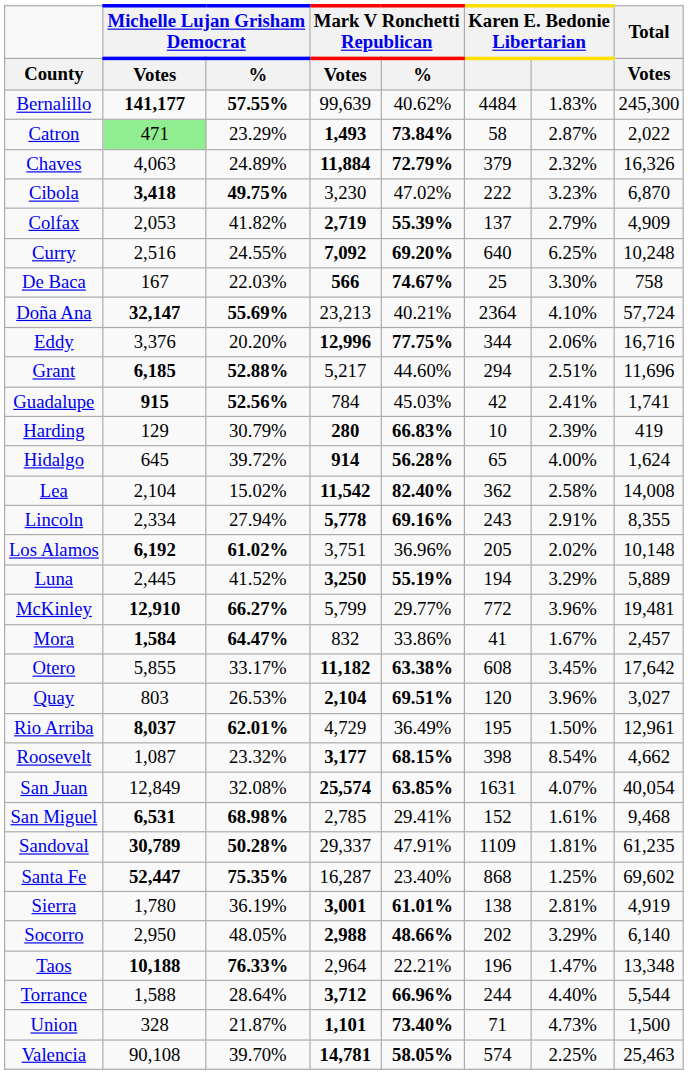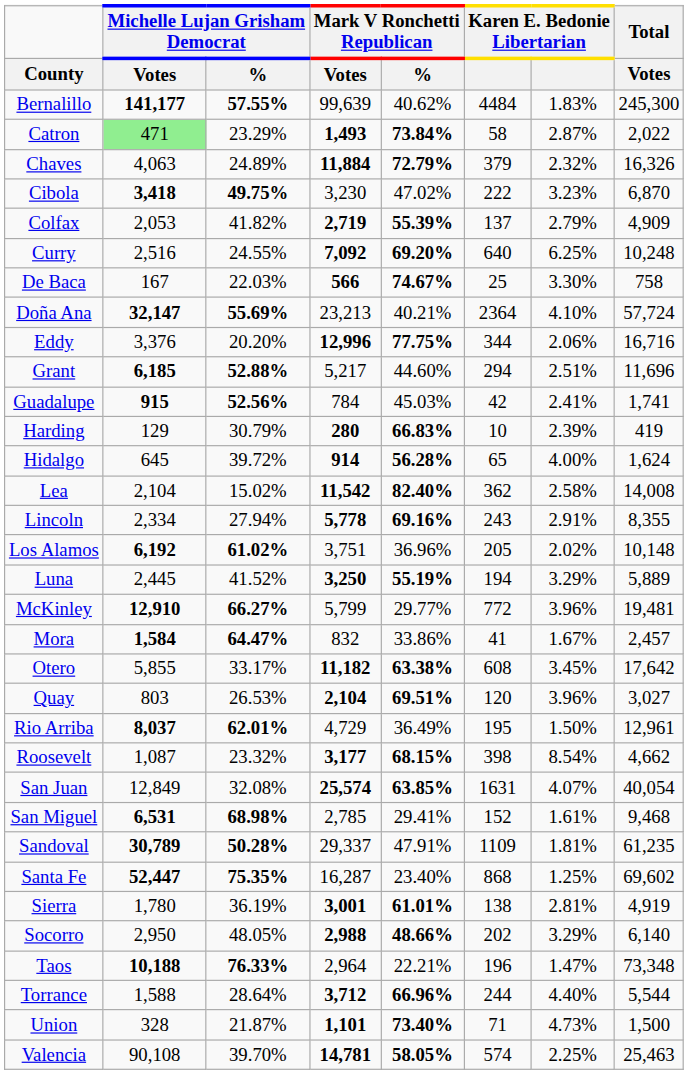 <table class="wikitable sortable" style="text-align:center">
 <tr>
 <td></td>
 <th colspan="2" style="border-top:solid #00f 3px; border-bottom:solid #00f 3px;"><a href='#'>Michelle Lujan Grisham</a><br><a href='#'>Democrat</a></th>
 <th colspan="2" style="border-top:solid #f00 3px; border-bottom:solid #f00 3px;">Mark V Ronchetti<br><a href='#'>Republican</a></th>
 <th colspan="2" style="border-top:solid #ffdf00 3px; border-bottom:solid #ffdf00 3px;">Karen E. Bedonie <br><a href='#'>Libertarian</a></th>
 <th colspan="1" style="text-align:center;">Total</th>
 </tr>
 <tr>
 <th style="text-align:center;">County</th>
 <th style="text-align:center;" data-sort-type="number">Votes</th>
 <th style="text-align:center;" data-sort-type="number">%</th>
 <th style="text-align:center;" data-sort-type="number">Votes</th>
 <th style="text-align:center;" data-sort-type="number">%</th>
 <th></th>
 <th></th>
 <th style="text-align:center;" data-sort-type="number">Votes</th>
 </tr>
 <tr>
 <td><a href='#'>Bernalillo</a></td>
 <td><strong>141,177</strong></td>
 <td><strong>57.55%</strong></td>
 <td>99,639</td>
 <td>40.62%</td>
 <td>4484</td>
 <td>1.83%</td>
 <td>245,300</td>
 </tr>
 <tr>
 <td><a href='#'>Catron</a></td>
 <td style="background: lightgreen;">471</td>
 <td>23.29%</td>
 <td><strong>1,493</strong></td>
 <td><strong>73.84%</strong></td>
 <td>58</td>
 <td>2.87%</td>
 <td>2,022</td>
 </tr>
 <tr>
 <td><a href='#'>Chaves</a></td>
 <td>4,063</td>
 <td>24.89%</td>
 <td><strong>11,884</strong></td>
 <td><strong>72.79%</strong></td>
 <td>379</td>
 <td>2.32%</td>
 <td>16,326</td>
 </tr>
 <tr>
 <td><a href='#'>Cibola</a></td>
 <td><strong>3,418</strong></td>
 <td><strong>49.75%</strong></td>
 <td>3,230</td>
 <td>47.02%</td>
 <td>222</td>
 <td>3.23%</td>
 <td>6,870</td>
 </tr>
 <tr>
 <td><a href='#'>Colfax</a></td>
 <td>2,053</td>
 <td>41.82%</td>
 <td><strong>2,719</strong></td>
 <td><strong>55.39%</strong></td>
 <td>137</td>
 <td>2.79%</td>
 <td>4,909</td>
 </tr>
 <tr>
 <td><a href='#'>Curry</a></td>
 <td>2,516</td>
 <td>24.55%</td>
 <td><strong>7,092</strong></td>
 <td><strong>69.20%</strong></td>
 <td>640</td>
 <td>6.25%</td>
 <td>10,248</td>
 </tr>
 <tr>
 <td><a href='#'>De Baca</a></td>
 <td>167</td>
 <td>22.03%</td>
 <td><strong>566</strong></td>
 <td><strong>74.67%</strong></td>
 <td>25</td>
 <td>3.30%</td>
 <td>758</td>
 </tr>
 <tr>
 <td><a href='#'>Doña Ana</a></td>
 <td><strong>32,147</strong></td>
 <td><strong>55.69%</strong></td>
 <td>23,213</td>
 <td>40.21%</td>
 <td>2364</td>
 <td>4.10%</td>
 <td>57,724</td>
 </tr>
 <tr>
 <td><a href='#'>Eddy</a></td>
 <td>3,376</td>
 <td>20.20%</td>
 <td><strong>12,996</strong></td>
 <td><strong>77.75%</strong></td>
 <td>344</td>
 <td>2.06%</td>
 <td>16,716</td>
 </tr>
 <tr>
 <td><a href='#'>Grant</a></td>
 <td><strong>6,185</strong></td>
 <td><strong>52.88%</strong></td>
 <td>5,217</td>
 <td>44.60%</td>
 <td>294</td>
 <td>2.51%</td>
 <td>11,696</td>
 </tr>
 <tr>
 <td><a href='#'>Guadalupe</a></td>
 <td><strong>915</strong></td>
 <td><strong>52.56%</strong></td>
 <td>784</td>
 <td>45.03%</td>
 <td>42</td>
 <td>2.41%</td>
 <td>1,741</td>
 </tr>
 <tr>
 <td><a href='#'>Harding</a></td>
 <td>129</td>
 <td>30.79%</td>
 <td><strong>280</strong></td>
 <td><strong>66.83%</strong></td>
 <td>10</td>
 <td>2.39%</td>
 <td>419</td>
 </tr>
 <tr>
 <td><a href='#'>Hidalgo</a></td>
 <td>645</td>
 <td>39.72%</td>
 <td><strong>914</strong></td>
 <td><strong>56.28%</strong></td>
 <td>65</td>
 <td>4.00%</td>
 <td>1,624</td>
 </tr>
 <tr>
 <td><a href='#'>Lea</a></td>
 <td>2,104</td>
 <td>15.02%</td>
 <td><strong>11,542</strong></td>
 <td><strong>82.40%</strong></td>
 <td>362</td>
 <td>2.58%</td>
 <td>14,008</td>
 </tr>
 <tr>
 <td><a href='#'>Lincoln</a></td>
 <td>2,334</td>
 <td>27.94%</td>
 <td><strong>5,778</strong></td>
 <td><strong>69.16%</strong></td>
 <td>243</td>
 <td>2.91%</td>
 <td>8,355</td>
 </tr>
 <tr>
 <td><a href='#'>Los Alamos</a></td>
 <td><strong>6,192</strong></td>
 <td><strong>61.02%</strong></td>
 <td>3,751</td>
 <td>36.96%</td>
 <td>205</td>
 <td>2.02%</td>
 <td>10,148</td>
 </tr>
 <tr>
 <td><a href='#'>Luna</a></td>
 <td>2,445</td>
 <td>41.52%</td>
 <td><strong>3,250</strong></td>
 <td><strong>55.19%</strong></td>
 <td>194</td>
 <td>3.29%</td>
 <td>5,889</td>
 </tr>
 <tr>
 <td><a href='#'>McKinley</a></td>
 <td><strong>12,910</strong></td>
 <td><strong>66.27%</strong></td>
 <td>5,799</td>
 <td>29.77%</td>
 <td>772</td>
 <td>3.96%</td>
 <td>19,481</td>
 </tr>
 <tr>
 <td><a href='#'>Mora</a></td>
 <td><strong>1,584</strong></td>
 <td><strong>64.47%</strong></td>
 <td>832</td>
 <td>33.86%</td>
 <td>41</td>
 <td>1.67%</td>
 <td>2,457</td>
 </tr>
 <tr>
 <td><a href='#'>Otero</a></td>
 <td>5,855</td>
 <td>33.17%</td>
 <td><strong>11,182</strong></td>
 <td><strong>63.38%</strong></td>
 <td>608</td>
 <td>3.45%</td>
 <td>17,642</td>
 </tr>
 <tr>
 <td><a href='#'>Quay</a></td>
 <td>803</td>
 <td>26.53%</td>
 <td><strong>2,104</strong></td>
 <td><strong>69.51%</strong></td>
 <td>120</td>
 <td>3.96%</td>
 <td>3,027</td>
 </tr>
 <tr>
 <td><a href='#'>Rio Arriba</a></td>
 <td><strong>8,037</strong></td>
 <td><strong>62.01%</strong></td>
 <td>4,729</td>
 <td>36.49%</td>
 <td>195</td>
 <td>1.50%</td>
 <td>12,961</td>
 </tr>
 <tr>
 <td><a href='#'>Roosevelt</a></td>
 <td>1,087</td>
 <td>23.32%</td>
 <td><strong>3,177</strong></td>
 <td><strong>68.15%</strong></td>
 <td>398</td>
 <td>8.54%</td>
 <td>4,662</td>
 </tr>
 <tr>
 <td><a href='#'>San Juan</a></td>
 <td>12,849</td>
 <td>32.08%</td>
 <td><strong>25,574</strong></td>
 <td><strong>63.85%</strong></td>
 <td>1631</td>
 <td>4.07%</td>
 <td>40,054</td>
 </tr>
 <tr>
 <td><a href='#'>San Miguel</a></td>
 <td><strong>6,531</strong></td>
 <td><strong>68.98%</strong></td>
 <td>2,785</td>
 <td>29.41%</td>
 <td>152</td>
 <td>1.61%</td>
 <td>9,468</td>
 </tr>
 <tr>
 <td><a href='#'>Sandoval</a></td>
 <td><strong>30,789</strong></td>
 <td><strong>50.28%</strong></td>
 <td>29,337</td>
 <td>47.91%</td>
 <td>1109</td>
 <td>1.81%</td>
 <td>61,235</td>
 </tr>
 <tr>
 <td><a href='#'>Santa Fe</a></td>
 <td><strong>52,447</strong></td>
 <td><strong>75.35%</strong></td>
 <td>16,287</td>
 <td>23.40%</td>
 <td>868</td>
 <td>1.25%</td>
 <td>69,602</td>
 </tr>
 <tr>
 <td><a href='#'>Sierra</a></td>
 <td>1,780</td>
 <td>36.19%</td>
 <td><strong>3,001</strong></td>
 <td><strong>61.01%</strong></td>
 <td>138</td>
 <td>2.81%</td>
 <td>4,919</td>
 </tr>
 <tr>
 <td><a href='#'>Socorro</a></td>
 <td>2,950</td>
 <td>48.05%</td>
 <td><strong>2,988</strong></td>
 <td><strong>48.66%</strong></td>
 <td>202</td>
 <td>3.29%</td>
 <td>6,140</td>
 </tr>
 <tr>
 <td><a href='#'>Taos</a></td>
 <td><strong>10,188</strong></td>
 <td><strong>76.33%</strong></td>
 <td>2,964</td>
 <td>22.21%</td>
 <td>196</td>
 <td>1.47%</td>
-<td>13,348</td>
+<td>73,348</td>
 </tr>
 <tr>
 <td><a href='#'>Torrance</a></td>
 <td>1,588</td>
 <td>28.64%</td>
 <td><strong>3,712</strong></td>
 <td><strong>66.96%</strong></td>
 <td>244</td>
 <td>4.40%</td>
 <td>5,544</td>
 </tr>
 <tr>
 <td><a href='#'>Union</a></td>
 <td>328</td>
 <td>21.87%</td>
 <td><strong>1,101</strong></td>
 <td><strong>73.40%</strong></td>
 <td>71</td>
 <td>4.73%</td>
 <td>1,500</td>
 </tr>
 <tr>
 <td><a href='#'>Valencia</a></td>
 <td>90,108</td>
 <td>39.70%</td>
 <td><strong>14,781</strong></td>
 <td><strong>58.05%</strong></td>
 <td>574</td>
 <td>2.25%</td>
 <td>25,463</td>
 </tr>
 </table>
